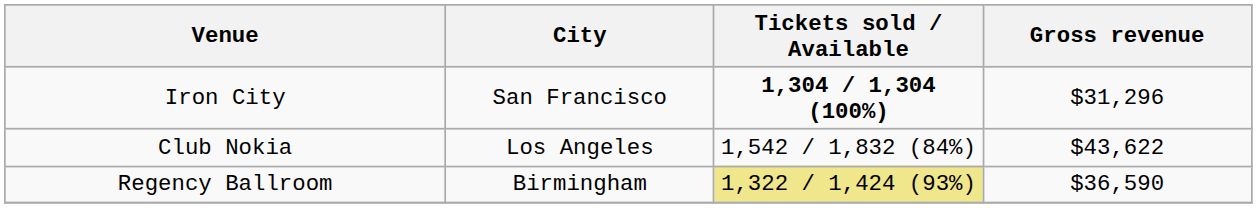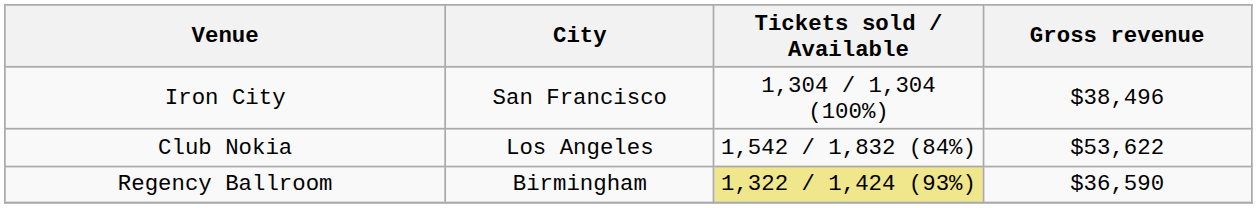 <table class="wikitable" style="text-align:center">
 <tr>
 <th style="width:250px;">Venue</th>
 <th style="width:150px;">City</th>
 <th style="width:150px;">Tickets sold / Available</th>
 <th style="width:150px;">Gross revenue</th>
 </tr>
 <tr>
 <td>Iron City</td>
 <td>San Francisco</td>
-<td><strong>1,304 / 1,304 (100%)</strong></td>
-<td>$31,296</td>
+<td>1,304 / 1,304 (100%)</td>
+<td>$38,496</td>
 </tr>
 <tr>
 <td>Club Nokia</td>
 <td>Los Angeles</td>
 <td>1,542 / 1,832 (84%)</td>
-<td>$43,622</td>
+<td>$53,622</td>
 </tr>
 <tr>
 <td>Regency Ballroom</td>
 <td>Birmingham</td>
 <td style="background: khaki;">1,322 / 1,424 (93%)</td>
 <td>$36,590</td>
 </tr>
 <tr>
 </tr>
 </table>
